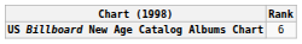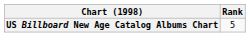 <table class="wikitable plainrowheaders" style="text-align:center;">
 <tr>
 <th scope="col">Chart (1998)</th>
 <th scope="col">Rank</th>
 </tr>
 <tr>
 <th scope="row">US <em>Billboard</em> New Age Catalog Albums Chart</th>
-<td>6</td>
+<td>5</td>
 </tr>
 </table>
